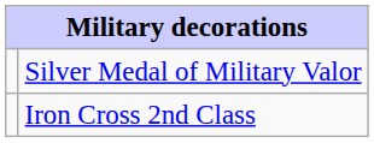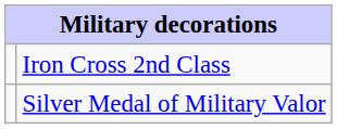 <table class="wikitable">
 <tr style="background:#ccf; text-align:center;">
 <td colspan=2><strong>Military decorations</strong></td>
 </tr>
 <tr>
 <td></td>
-<td><a href='#'>Silver Medal of Military Valor</a></td>
+<td><a href='#'>Iron Cross 2nd Class</a></td>
 </tr>
 <tr>
 <td></td>
-<td><a href='#'>Iron Cross 2nd Class</a></td>
+<td><a href='#'>Silver Medal of Military Valor</a></td>
 </tr>
 </table>
